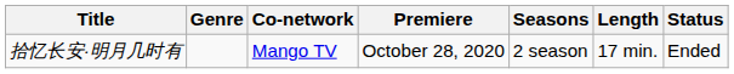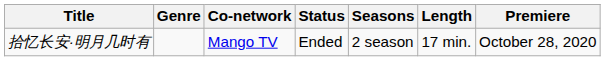 <table class="wikitable">
 <tr>
 <th>Title</th>
 <th>Genre</th>
 <th>Co-network</th>
-<th>Premiere</th>
+<th>Status</th>
 <th>Seasons</th>
 <th>Length</th>
-<th>Status</th>
+<th>Premiere</th>
 </tr>
 <tr>
 <td><em>拾忆长安·明月几时有</em></td>
 <td></td>
 <td><a href='#'>Mango TV</a></td>
-<td>October 28, 2020</td>
+<td>Ended</td>
 <td>2 season</td>
 <td>17 min.</td>
-<td>Ended</td>
+<td>October 28, 2020</td>
 </tr>
 </table>
